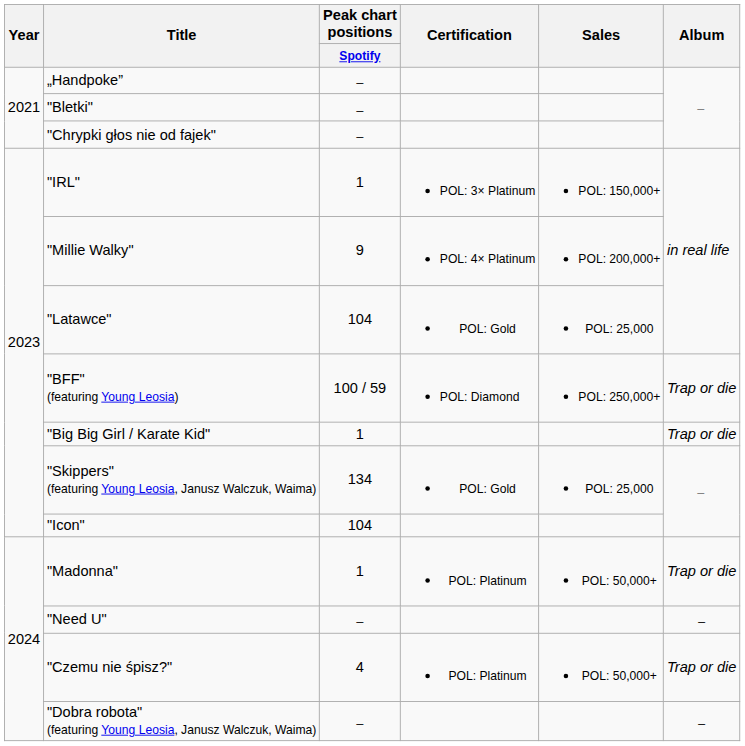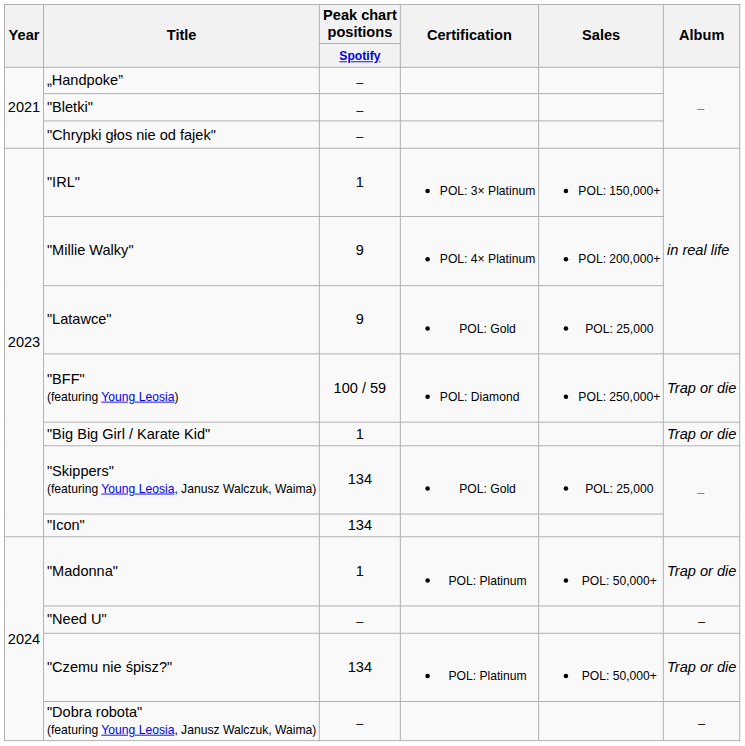 <table class="wikitable" style="text-align:center;">
 <tr>
 <th rowspan="2">Year</th>
 <th rowspan="2">Title</th>
 <th>Peak chart<br>positions</th>
 <th rowspan="2">Certification</th>
 <th rowspan="2">Sales</th>
 <th rowspan="2">Album</th>
 </tr>
 <tr>
 <th><small><a href='#'>Spotify</a></small></th>
 </tr>
 <tr>
 <td rowspan="3">2021</td>
 <td align="left">„Handpoke”</td>
 <td><sup>_</sup></td>
 <td></td>
 <td></td>
 <td rowspan="3"><em><sup>_</sup></em></td>
 </tr>
 <tr>
 <td align="left">"Bletki"</td>
 <td><sup>_</sup></td>
 <td></td>
 <td></td>
 </tr>
 <tr>
 <td align="left">"Chrypki głos nie od fajek"</td>
 <td><sup>_</sup></td>
 <td></td>
 <td></td>
 </tr>
 <tr>
 <td rowspan="7">2023</td>
 <td align="left">"IRL"</td>
 <td>1</td>
 <td align="left"><br><ul><li><small>POL: 3× Platinum</small></li></ul></td>
 <td align="left"><br><ul><li><small>POL: 150,000+</small></li></ul></td>
 <td rowspan="3" align="left"><em>in real life</em></td>
 </tr>
 <tr>
 <td align="left">"Millie Walky"</td>
 <td>9</td>
 <td align="left"><br><ul><li><small>POL: 4× Platinum</small></li></ul></td>
 <td align="left"><br><ul><li><small>POL: 200,000+</small></li></ul></td>
 </tr>
 <tr>
 <td align="left">"Latawce"</td>
-<td>104</td>
+<td>9</td>
 <td><br><ul><li><small>POL: Gold</small></li></ul></td>
 <td><br><ul><li><small>POL: 25,000</small></li></ul></td>
 </tr>
 <tr>
 <td align="left">"BFF"<br><small>(featuring <a href='#'>Young Leosia</a>)</small></td>
 <td>100 / 59</td>
 <td align="left"><br><ul><li><small>POL: Diamond</small></li></ul></td>
 <td align="left"><br><ul><li><small>POL: 250,000+</small></li></ul></td>
 <td><em>Trap or die</em></td>
 </tr>
 <tr>
 <td align="left">"Big Big Girl / Karate Kid"</td>
 <td>1</td>
 <td></td>
 <td></td>
 <td><em>Trap or die</em></td>
 </tr>
 <tr>
 <td align="left">"Skippers"<br><small>(featuring <a href='#'>Young Leosia</a>, Janusz Walczuk, Waima)</small></td>
 <td>134</td>
 <td><br><ul><li><small>POL: Gold</small></li></ul></td>
 <td><br><ul><li><small>POL: 25,000</small></li></ul></td>
 <td rowspan="2"><em><sup>_</sup></em></td>
 </tr>
 <tr>
 <td align="left">"Icon"</td>
-<td>104</td>
+<td>134</td>
 <td></td>
 <td></td>
 </tr>
 <tr>
 <td rowspan="4">2024</td>
 <td align="left">"Madonna"</td>
 <td>1</td>
 <td><br><ul><li><small>POL: Platinum</small></li></ul></td>
 <td><br><ul><li><small>POL: 50,000+</small></li></ul></td>
 <td><em>Trap or die</em></td>
 </tr>
 <tr>
 <td align="left">"Need U"</td>
 <td><sup>_</sup></td>
 <td></td>
 <td></td>
 <td><sup>_</sup></td>
 </tr>
 <tr>
 <td align="left">"Czemu nie śpisz?"</td>
-<td>4</td>
+<td>134</td>
 <td><br><ul><li><small>POL: Platinum</small></li></ul></td>
 <td><br><ul><li><small>POL: 50,000+</small></li></ul></td>
 <td><em>Trap or die</em></td>
 </tr>
 <tr>
 <td align="left">"Dobra robota"<br><small>(featuring <a href='#'>Young Leosia</a>, Janusz Walczuk, Waima)</small></td>
 <td><sup>_</sup></td>
 <td></td>
 <td></td>
 <td><sup>_</sup></td>
 </tr>
 </table>
